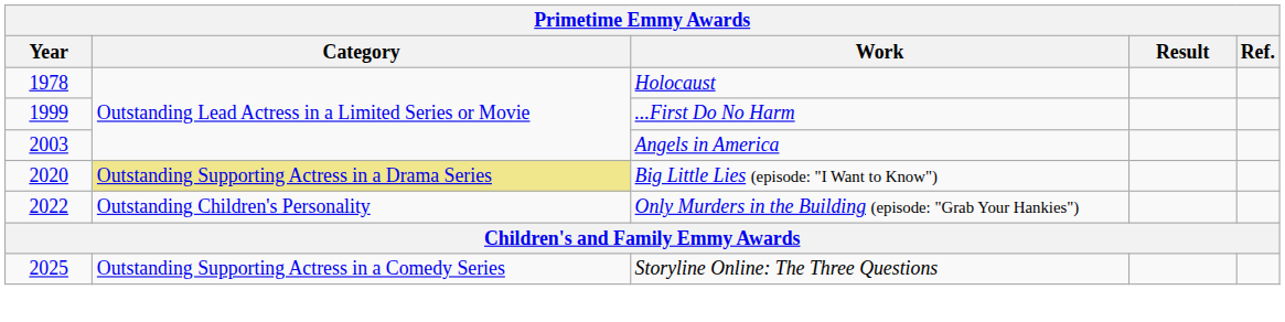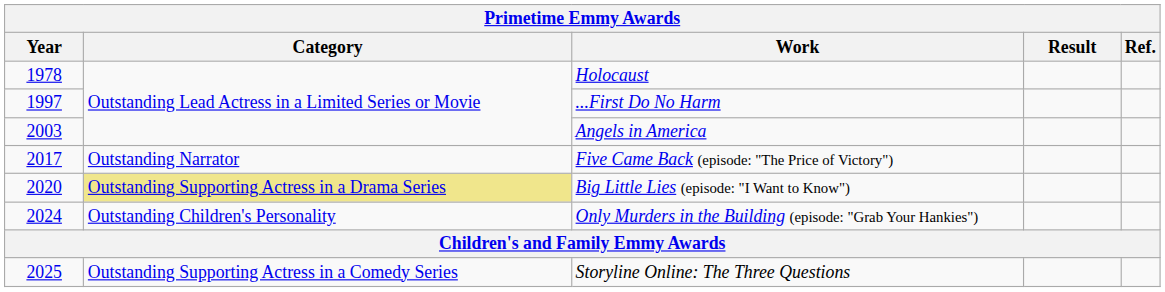 <table class="wikitable sortable">
 <tr>
 <th colspan=5><a href='#'>Primetime Emmy Awards</a></th>
 </tr>
 <tr>
 <th scope="col" style="width:4em;">Year</th>
 <th scope="col" style="width:27em;">Category</th>
 <th scope="col" style="width:25em;">Work</th>
 <th scope="col" style="width:5em;">Result</th>
 <th class=unsortable>Ref.</th>
 </tr>
 <tr>
 <td style="text-align:center;"><a href='#'>1978</a></td>
 <td rowspan="3"><a href='#'>Outstanding Lead Actress in a Limited Series or Movie</a></td>
 <td><em><a href='#'>Holocaust</a></em></td>
 <td></td>
 <td style="text-align:center;"></td>
 </tr>
 <tr>
-<td style="text-align:center;"><a href='#'>1999</a></td>
+<td style="text-align:center;"><a href='#'>1997</a></td>
 <td><em><a href='#'>...First Do No Harm</a></em></td>
 <td></td>
 <td style="text-align:center;"></td>
 </tr>
 <tr>
 <td style="text-align:center;"><a href='#'>2003</a></td>
 <td><em><a href='#'>Angels in America</a></em></td>
 <td></td>
 <td style="text-align:center;"></td>
 </tr>
 <tr>
+<td style="text-align:center;"><a href='#'>2017</a></td>
+<td><a href='#'>Outstanding Narrator</a></td>
+<td><em><a href='#'>Five Came Back</a></em> <small> (episode: "The Price of Victory") </small></td>
+<td></td>
+<td style="text-align:center;"></td>
+</tr>
+<tr>
 <td style="text-align:center;"><a href='#'>2020</a></td>
 <td style="background: khaki;"><a href='#'>Outstanding Supporting Actress in a Drama Series</a></td>
 <td><em><a href='#'>Big Little Lies</a></em> <small> (episode: "I Want to Know") </small></td>
 <td></td>
 <td style="text-align:center;"></td>
 </tr>
 <tr>
-<td style="text-align:center;"><a href='#'>2022</a></td>
+<td style="text-align:center;"><a href='#'>2024</a></td>
 <td><a href='#'>Outstanding Children's Personality</a></td>
 <td><em><a href='#'>Only Murders in the Building</a></em> <small> (episode: "Grab Your Hankies") </small></td>
 <td></td>
 <td style="text-align:center;"></td>
 </tr>
 <tr>
 <th colspan="5"><a href='#'>Children's and Family Emmy Awards</a></th>
 </tr>
 <tr>
 <td style="text-align:center;"><a href='#'>2025</a></td>
 <td><a href='#'>Outstanding Supporting Actress in a Comedy Series</a></td>
 <td><em>Storyline Online: The Three Questions</em></td>
 <td></td>
 <td style="text-align:center;"></td>
 </tr>
 </table>
